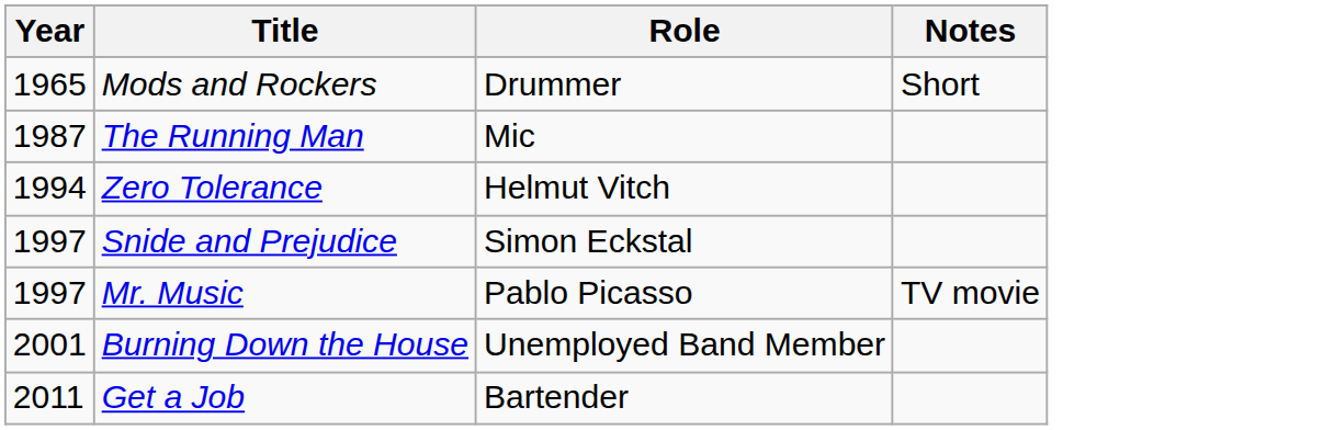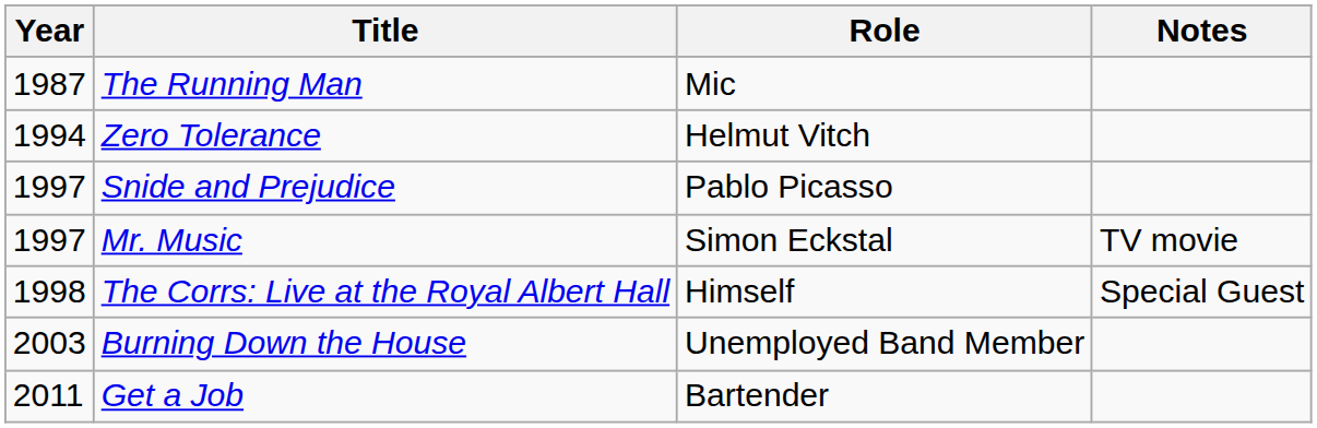 <table class="wikitable">
 <tr>
 <th>Year</th>
 <th>Title</th>
 <th>Role</th>
 <th>Notes</th>
-</tr>
-<tr>
-<td>1965</td>
-<td><em>Mods and Rockers</em></td>
-<td>Drummer</td>
-<td>Short</td>
 </tr>
 <tr>
 <td>1987</td>
 <td><em><a href='#'>The Running Man</a></em></td>
 <td>Mic</td>
 <td></td>
 </tr>
 <tr>
 <td>1994</td>
 <td><em><a href='#'>Zero Tolerance</a></em></td>
 <td>Helmut Vitch</td>
 <td></td>
 </tr>
 <tr>
 <td>1997</td>
 <td><em><a href='#'>Snide and Prejudice</a></em></td>
-<td>Simon Eckstal</td>
+<td>Pablo Picasso</td>
 <td></td>
 </tr>
 <tr>
 <td>1997</td>
 <td><em><a href='#'>Mr. Music</a></em></td>
-<td>Pablo Picasso</td>
+<td>Simon Eckstal</td>
 <td>TV movie</td>
 </tr>
 <tr>
-<td>2001</td>
+<td>1998</td>
+<td><em><a href='#'>The Corrs: Live at the Royal Albert Hall</a></em></td>
+<td>Himself</td>
+<td>Special Guest</td>
+</tr>
+<tr>
+<td>2003</td>
 <td><em><a href='#'>Burning Down the House</a></em></td>
 <td>Unemployed Band Member</td>
 <td></td>
 </tr>
 <tr>
 <td>2011</td>
 <td><em><a href='#'>Get a Job</a></em></td>
 <td>Bartender</td>
 <td></td>
 </tr>
 </table>
